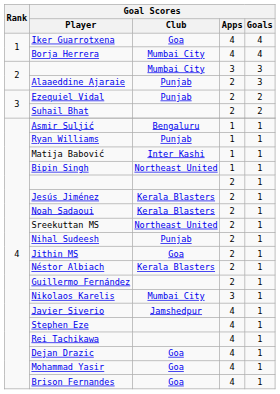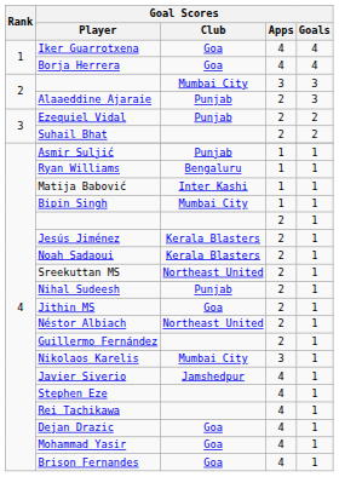 <table class="wikitable collapsible" style="text-align: Center; font-size:small;">
 <tr>
 <th rowspan="2">Rank</th>
 <th colspan="4">Goal Scores</th>
 </tr>
 <tr>
 <th>Player</th>
 <th>Club</th>
 <th>Apps</th>
 <th>Goals</th>
 </tr>
 <tr>
 <td rowspan=2>1</td>
 <td ! scope="row" style="text-align:left;"> <a href='#'>Iker Guarrotxena</a></td>
 <td><a href='#'>Goa</a></td>
 <td>4</td>
 <td>4</td>
 </tr>
 <tr>
 <td ! scope="row" style="text-align:left;"> <a href='#'>Borja Herrera</a></td>
-<td><a href='#'>Mumbai City</a></td>
+<td><a href='#'>Goa</a></td>
 <td>4</td>
 <td>4</td>
 </tr>
 <tr>
 <td rowspan=2>2</td>
 <td ! scope="row" style="text-align:left;"></td>
 <td><a href='#'>Mumbai City</a></td>
 <td>3</td>
 <td>3</td>
 </tr>
 <tr>
 <td ! scope="row" style="text-align:left;"> <a href='#'>Alaaeddine Ajaraie</a></td>
 <td><a href='#'>Punjab</a></td>
 <td>2</td>
 <td>3</td>
 </tr>
 <tr>
 <td rowspan=2>3</td>
 <td ! scope="row" style="text-align:left;"> <a href='#'>Ezequiel Vidal</a></td>
 <td><a href='#'>Punjab</a></td>
 <td>2</td>
 <td>2</td>
 </tr>
 <tr>
 <td ! scope="row" style="text-align:left;"> <a href='#'>Suhail Bhat</a></td>
 <td></td>
 <td>2</td>
 <td>2</td>
 </tr>
 <tr>
 <td rowspan="20">4</td>
 </tr>
 <tr>
 <td ! scope="row" style="text-align:left;"> <a href='#'>Asmir Suljić</a></td>
-<td><a href='#'>Bengaluru</a></td>
+<td><a href='#'>Punjab</a></td>
 <td>1</td>
 <td>1</td>
 </tr>
 <tr>
 <td ! scope="row" style="text-align:left;"> <a href='#'>Ryan Williams</a></td>
-<td><a href='#'>Punjab</a></td>
+<td><a href='#'>Bengaluru</a></td>
 <td>1</td>
 <td>1</td>
 </tr>
 <tr>
 <td ! scope="row" style="text-align:left;"> Matija Babović</td>
 <td><a href='#'>Inter Kashi</a></td>
 <td>1</td>
 <td>1</td>
 </tr>
 <tr>
 <td ! scope="row" style="text-align:left;"> <a href='#'>Bipin Singh</a></td>
-<td><a href='#'>Northeast United</a></td>
+<td><a href='#'>Mumbai City</a></td>
 <td>1</td>
 <td>1</td>
 </tr>
 <tr>
 <td ! scope="row" style="text-align:left;"> </td>
 <td></td>
 <td>2</td>
 <td>1</td>
 </tr>
 <tr>
 <td ! scope="row" style="text-align:left;"> <a href='#'>Jesús Jiménez</a></td>
 <td><a href='#'>Kerala Blasters</a></td>
 <td>2</td>
 <td>1</td>
 </tr>
 <tr>
 <td ! scope="row" style="text-align:left;"> <a href='#'>Noah Sadaoui</a></td>
 <td><a href='#'>Kerala Blasters</a></td>
 <td>2</td>
 <td>1</td>
 </tr>
 <tr>
 <td ! scope="row" style="text-align:left;"> Sreekuttan MS</td>
 <td><a href='#'>Northeast United</a></td>
 <td>2</td>
 <td>1</td>
 </tr>
 <tr>
 <td ! scope="row" style="text-align:left;"> <a href='#'>Nihal Sudeesh</a></td>
 <td><a href='#'>Punjab</a></td>
 <td>2</td>
 <td>1</td>
 </tr>
 <tr>
 <td ! scope="row" style="text-align:left;"> <a href='#'>Jithin MS</a></td>
 <td><a href='#'>Goa</a></td>
 <td>2</td>
 <td>1</td>
 </tr>
 <tr>
 <td ! scope="row" style="text-align:left;"> <a href='#'>Néstor Albiach</a></td>
-<td><a href='#'>Kerala Blasters</a></td>
+<td><a href='#'>Northeast United</a></td>
 <td>2</td>
 <td>1</td>
 </tr>
 <tr>
 <td ! scope="row" style="text-align:left;"> <a href='#'>Guillermo Fernández</a></td>
 <td></td>
 <td>2</td>
 <td>1</td>
 </tr>
 <tr>
 <td ! scope="row" style="text-align:left;"> <a href='#'>Nikolaos Karelis</a></td>
 <td><a href='#'>Mumbai City</a></td>
 <td>3</td>
 <td>1</td>
 </tr>
 <tr>
 <td ! scope="row" style="text-align:left;"> <a href='#'>Javier Siverio</a></td>
 <td><a href='#'>Jamshedpur</a></td>
 <td>4</td>
 <td>1</td>
 </tr>
 <tr>
 <td ! scope="row" style="text-align:left;"> <a href='#'>Stephen Eze</a></td>
 <td></td>
 <td>4</td>
 <td>1</td>
 </tr>
 <tr>
 <td ! scope="row" style="text-align:left;"> <a href='#'>Rei Tachikawa</a></td>
 <td></td>
 <td>4</td>
 <td>1</td>
 </tr>
 <tr>
 <td ! scope="row" style="text-align:left;"> <a href='#'>Dejan Drazic</a></td>
 <td><a href='#'>Goa</a></td>
 <td>4</td>
 <td>1</td>
 </tr>
 <tr>
 <td ! scope="row" style="text-align:left;"> <a href='#'>Mohammad Yasir</a></td>
 <td><a href='#'>Goa</a></td>
 <td>4</td>
 <td>1</td>
 </tr>
 <tr>
 <td ! scope="row" style="text-align:left;"> <a href='#'>Brison Fernandes</a></td>
 <td><a href='#'>Goa</a></td>
 <td>4</td>
 <td>1</td>
 </tr>
 </table>
